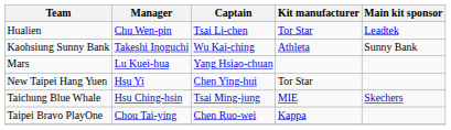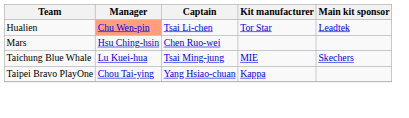 <table class="wikitable sortable" style="text-align: left;">
 <tr>
 <th>Team</th>
 <th>Manager</th>
 <th>Captain</th>
 <th>Kit manufacturer</th>
 <th>Main kit sponsor</th>
 </tr>
 <tr>
 <td>Hualien</td>
-<td> <a href='#'>Chu Wen-pin</a></td>
+<td style="background: lightsalmon;"> <a href='#'>Chu Wen-pin</a></td>
 <td> <a href='#'>Tsai Li-chen</a></td>
 <td><a href='#'>Tor Star</a></td>
 <td><a href='#'>Leadtek</a></td>
 </tr>
 <tr>
-<td>Kaohsiung Sunny Bank</td>
-<td> <a href='#'>Takeshi Inoguchi</a></td>
-<td> <a href='#'>Wu Kai-ching</a></td>
-<td><a href='#'>Athleta</a></td>
-<td>Sunny Bank</td>
-</tr>
-<tr>
 <td>Mars</td>
-<td> <a href='#'>Lu Kuei-hua</a></td>
-<td> <a href='#'>Yang Hsiao-chuan</a></td>
+<td> <a href='#'>Hsu Ching-hsin</a></td>
+<td> <a href='#'>Chen Ruo-wei</a></td>
 <td></td>
 <td></td>
 </tr>
 <tr>
-<td>New Taipei Hang Yuen</td>
-<td> <a href='#'>Hsu Yi</a></td>
-<td> <a href='#'>Chen Ying-hui</a></td>
-<td>Tor Star</td>
-<td></td>
-</tr>
-<tr>
 <td>Taichung Blue Whale</td>
-<td> <a href='#'>Hsu Ching-hsin</a></td>
+<td> <a href='#'>Lu Kuei-hua</a></td>
 <td> <a href='#'>Tsai Ming-jung</a></td>
 <td><a href='#'>MIE</a></td>
 <td><a href='#'>Skechers</a></td>
 </tr>
 <tr>
 <td>Taipei Bravo PlayOne</td>
 <td> <a href='#'>Chou Tai-ying</a></td>
-<td> <a href='#'>Chen Ruo-wei</a></td>
+<td> <a href='#'>Yang Hsiao-chuan</a></td>
 <td><a href='#'>Kappa</a></td>
 <td></td>
 </tr>
 <tr>
 </tr>
 </table>
